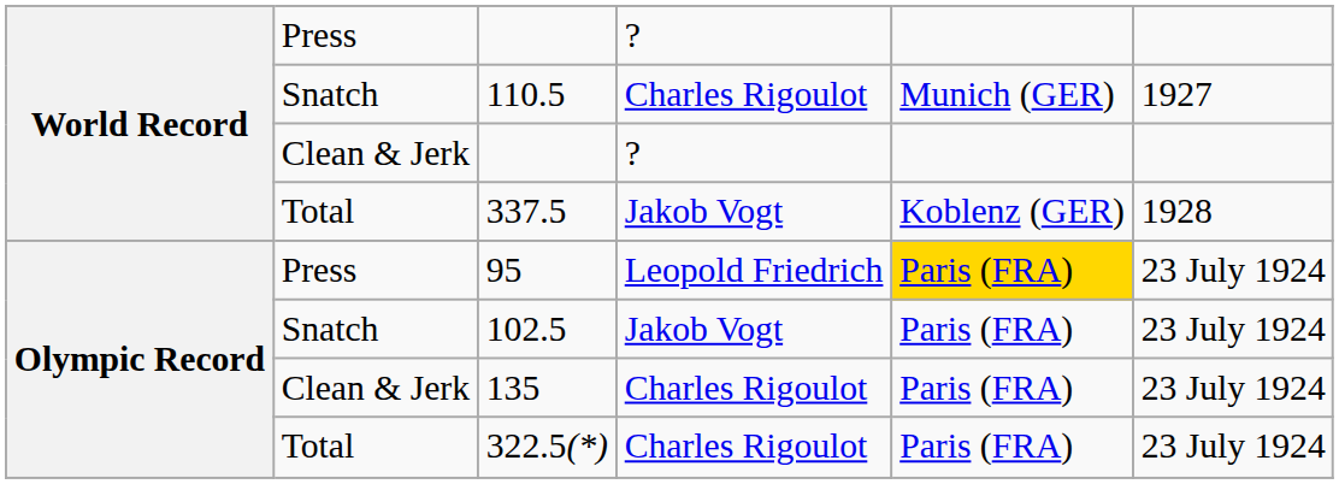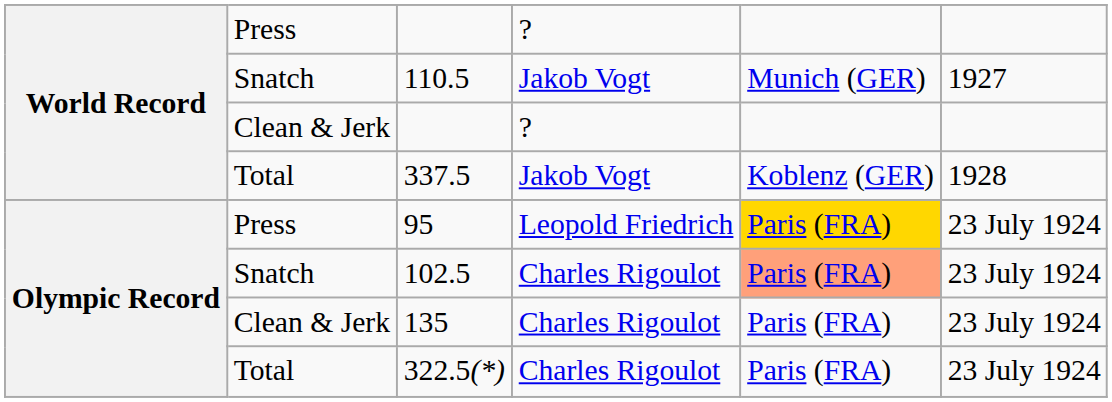 <table class="wikitable" style="font-size:95%;">
 <tr>
 <th rowspan=4>World Record</th>
 <td>Press</td>
 <td></td>
 <td>?</td>
 <td></td>
 <td></td>
 </tr>
 <tr>
 <td>Snatch</td>
 <td>110.5</td>
-<td> <a href='#'>Charles Rigoulot</a></td>
+<td> <a href='#'>Jakob Vogt</a></td>
 <td><a href='#'>Munich</a> (<a href='#'>GER</a>)</td>
 <td>1927</td>
 </tr>
 <tr>
 <td>Clean & Jerk</td>
 <td></td>
 <td>?</td>
 <td></td>
 <td></td>
 </tr>
 <tr>
 <td>Total</td>
 <td>337.5</td>
 <td> <a href='#'>Jakob Vogt</a></td>
 <td><a href='#'>Koblenz</a> (<a href='#'>GER</a>)</td>
 <td>1928</td>
 </tr>
 <tr>
 <th rowspan=4>Olympic Record</th>
 <td>Press</td>
 <td>95</td>
 <td> <a href='#'>Leopold Friedrich</a></td>
 <td style="background: gold;"><a href='#'>Paris</a> (<a href='#'>FRA</a>)</td>
 <td>23 July 1924</td>
 </tr>
 <tr>
 <td>Snatch</td>
 <td>102.5</td>
-<td> <a href='#'>Jakob Vogt</a></td>
-<td><a href='#'>Paris</a> (<a href='#'>FRA</a>)</td>
+<td> <a href='#'>Charles Rigoulot</a></td>
+<td style="background: lightsalmon;"><a href='#'>Paris</a> (<a href='#'>FRA</a>)</td>
 <td>23 July 1924</td>
 </tr>
 <tr>
 <td>Clean & Jerk</td>
 <td>135</td>
 <td> <a href='#'>Charles Rigoulot</a></td>
 <td><a href='#'>Paris</a> (<a href='#'>FRA</a>)</td>
 <td>23 July 1924</td>
 </tr>
 <tr>
 <td>Total</td>
 <td>322.5<em>(*)</em></td>
 <td> <a href='#'>Charles Rigoulot</a></td>
 <td><a href='#'>Paris</a> (<a href='#'>FRA</a>)</td>
 <td>23 July 1924</td>
 </tr>
 </table>
